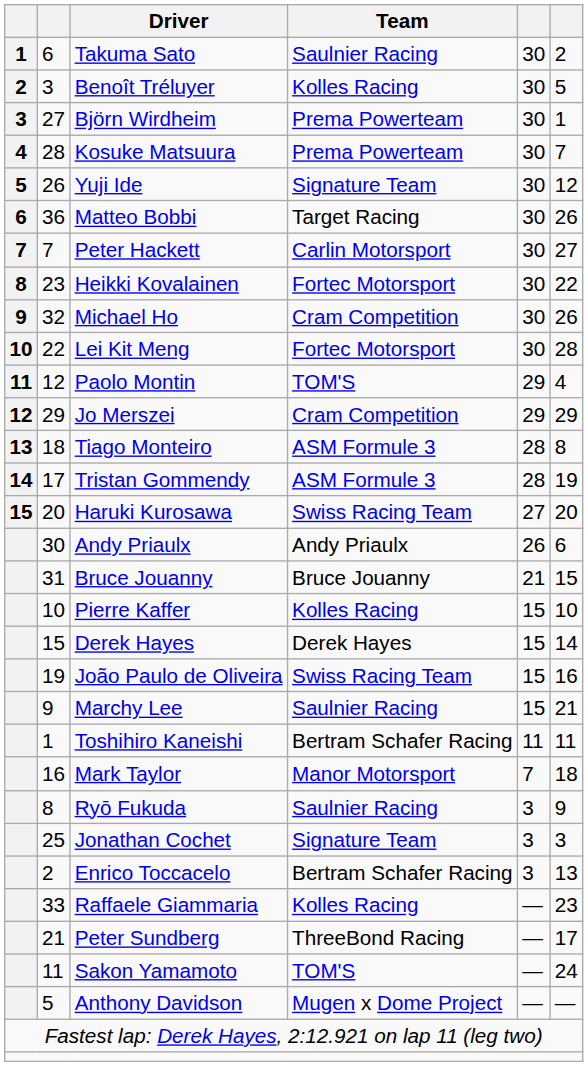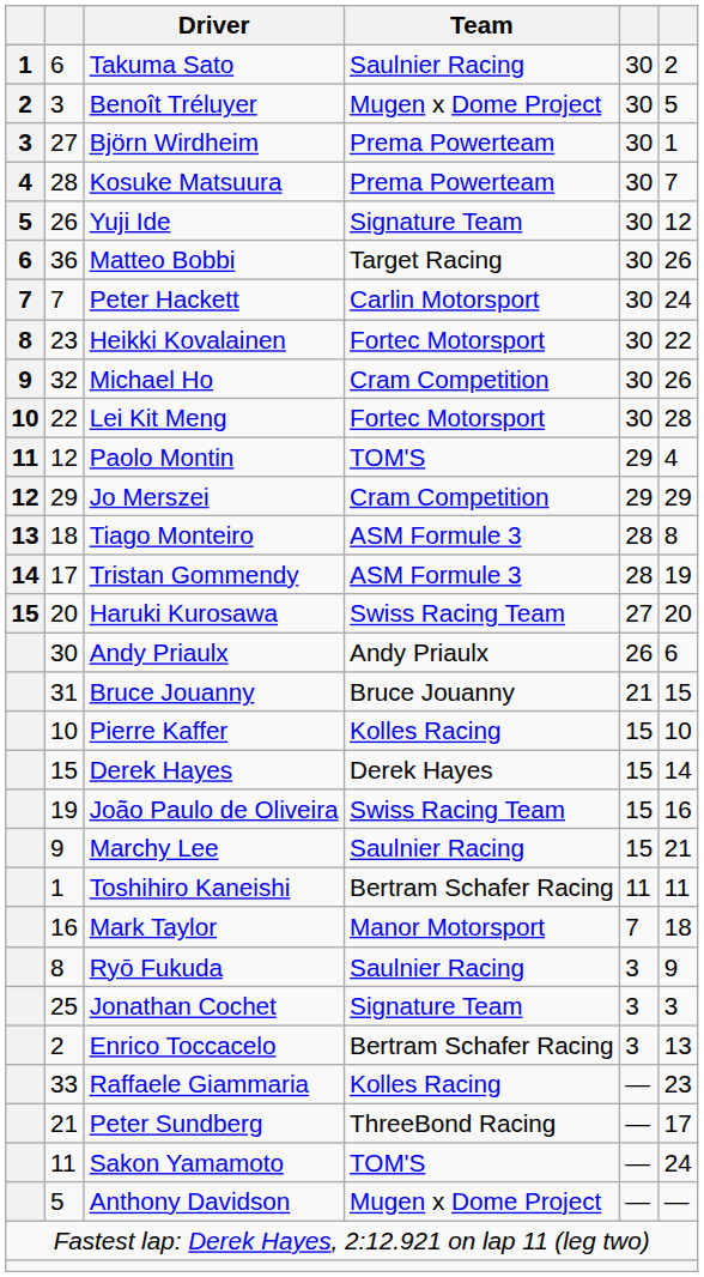 <table class="wikitable" style="font-size: 95%;">
 <tr>
 <th scope="col"></th>
 <th scope="col"></th>
 <th scope="col">Driver</th>
 <th scope="col">Team</th>
 <th scope="col"></th>
 <th scope="col"></th>
 </tr>
 <tr>
 <th scope="row">1</th>
 <td>6</td>
 <td> <a href='#'>Takuma Sato</a></td>
 <td><a href='#'>Saulnier Racing</a></td>
 <td>30</td>
 <td>2</td>
 </tr>
 <tr>
 <th scope="row">2</th>
 <td>3</td>
 <td> <a href='#'>Benoît Tréluyer</a></td>
-<td><a href='#'>Kolles Racing</a></td>
+<td><a href='#'>Mugen</a> x <a href='#'>Dome Project</a></td>
 <td>30</td>
 <td>5</td>
 </tr>
 <tr>
 <th scope="row">3</th>
 <td>27</td>
 <td> <a href='#'>Björn Wirdheim</a></td>
 <td><a href='#'>Prema Powerteam</a></td>
 <td>30</td>
 <td>1</td>
 </tr>
 <tr>
 <th scope="row">4</th>
 <td>28</td>
 <td> <a href='#'>Kosuke Matsuura</a></td>
 <td><a href='#'>Prema Powerteam</a></td>
 <td>30</td>
 <td>7</td>
 </tr>
 <tr>
 <th scope="row">5</th>
 <td>26</td>
 <td> <a href='#'>Yuji Ide</a></td>
 <td><a href='#'>Signature Team</a></td>
 <td>30</td>
 <td>12</td>
 </tr>
 <tr>
 <th scope="row">6</th>
 <td>36</td>
 <td> <a href='#'>Matteo Bobbi</a></td>
 <td>Target Racing</td>
 <td>30</td>
 <td>26</td>
 </tr>
 <tr>
 <th scope="row">7</th>
 <td>7</td>
 <td> <a href='#'>Peter Hackett</a></td>
 <td><a href='#'>Carlin Motorsport</a></td>
 <td>30</td>
-<td>27</td>
+<td>24</td>
 </tr>
 <tr>
 <th scope="row">8</th>
 <td>23</td>
 <td> <a href='#'>Heikki Kovalainen</a></td>
 <td><a href='#'>Fortec Motorsport</a></td>
 <td>30</td>
 <td>22</td>
 </tr>
 <tr>
 <th scope="row">9</th>
 <td>32</td>
 <td> <a href='#'>Michael Ho</a></td>
 <td><a href='#'>Cram Competition</a></td>
 <td>30</td>
 <td>26</td>
 </tr>
 <tr>
 <th scope="row">10</th>
 <td>22</td>
 <td> <a href='#'>Lei Kit Meng</a></td>
 <td><a href='#'>Fortec Motorsport</a></td>
 <td>30</td>
 <td>28</td>
 </tr>
 <tr>
 <th scope="row">11</th>
 <td>12</td>
 <td> <a href='#'>Paolo Montin</a></td>
 <td><a href='#'>TOM'S</a></td>
 <td>29</td>
 <td>4</td>
 </tr>
 <tr>
 <th scope="row">12</th>
 <td>29</td>
 <td> <a href='#'>Jo Merszei</a></td>
 <td><a href='#'>Cram Competition</a></td>
 <td>29</td>
 <td>29</td>
 </tr>
 <tr>
 <th scope="row">13</th>
 <td>18</td>
 <td> <a href='#'>Tiago Monteiro</a></td>
 <td><a href='#'>ASM Formule 3</a></td>
 <td>28</td>
 <td>8</td>
 </tr>
 <tr>
 <th scope="row">14</th>
 <td>17</td>
 <td> <a href='#'>Tristan Gommendy</a></td>
 <td><a href='#'>ASM Formule 3</a></td>
 <td>28</td>
 <td>19</td>
 </tr>
 <tr>
 <th scope="row">15</th>
 <td>20</td>
 <td> <a href='#'>Haruki Kurosawa</a></td>
 <td><a href='#'>Swiss Racing Team</a></td>
 <td>27</td>
 <td>20</td>
 </tr>
 <tr>
 <th scope="row"></th>
 <td>30</td>
 <td> <a href='#'>Andy Priaulx</a></td>
 <td>Andy Priaulx</td>
 <td>26</td>
 <td>6</td>
 </tr>
 <tr>
 <th scope="row"></th>
 <td>31</td>
 <td> <a href='#'>Bruce Jouanny</a></td>
 <td>Bruce Jouanny</td>
 <td>21</td>
 <td>15</td>
 </tr>
 <tr>
 <th scope="row"></th>
 <td>10</td>
 <td> <a href='#'>Pierre Kaffer</a></td>
 <td><a href='#'>Kolles Racing</a></td>
 <td>15</td>
 <td>10</td>
 </tr>
 <tr>
 <th scope="row"></th>
 <td>15</td>
 <td> <a href='#'>Derek Hayes</a></td>
 <td>Derek Hayes</td>
 <td>15</td>
 <td>14</td>
 </tr>
 <tr>
 <th scope="row"></th>
 <td>19</td>
 <td> <a href='#'>João Paulo de Oliveira</a></td>
 <td><a href='#'>Swiss Racing Team</a></td>
 <td>15</td>
 <td>16</td>
 </tr>
 <tr>
 <th scope="row"></th>
 <td>9</td>
 <td> <a href='#'>Marchy Lee</a></td>
 <td><a href='#'>Saulnier Racing</a></td>
 <td>15</td>
 <td>21</td>
 </tr>
 <tr>
 <th scope="row"></th>
 <td>1</td>
 <td> <a href='#'>Toshihiro Kaneishi</a></td>
 <td>Bertram Schafer Racing</td>
 <td>11</td>
 <td>11</td>
 </tr>
 <tr>
 <th scope="row"></th>
 <td>16</td>
 <td> <a href='#'>Mark Taylor</a></td>
 <td><a href='#'>Manor Motorsport</a></td>
 <td>7</td>
 <td>18</td>
 </tr>
 <tr>
 <th scope="row"></th>
 <td>8</td>
 <td> <a href='#'>Ryō Fukuda</a></td>
 <td><a href='#'>Saulnier Racing</a></td>
 <td>3</td>
 <td>9</td>
 </tr>
 <tr>
 <th scope="row"></th>
 <td>25</td>
 <td> <a href='#'>Jonathan Cochet</a></td>
 <td><a href='#'>Signature Team</a></td>
 <td>3</td>
 <td>3</td>
 </tr>
 <tr>
 <th scope="row"></th>
 <td>2</td>
 <td> <a href='#'>Enrico Toccacelo</a></td>
 <td>Bertram Schafer Racing</td>
 <td>3</td>
 <td>13</td>
 </tr>
 <tr>
 <th scope="row"></th>
 <td>33</td>
 <td> <a href='#'>Raffaele Giammaria</a></td>
 <td><a href='#'>Kolles Racing</a></td>
 <td>—</td>
 <td>23</td>
 </tr>
 <tr>
 <th scope="row"></th>
 <td>21</td>
 <td> <a href='#'>Peter Sundberg</a></td>
 <td>ThreeBond Racing</td>
 <td>—</td>
 <td>17</td>
 </tr>
 <tr>
 <th scope="row"></th>
 <td>11</td>
 <td> <a href='#'>Sakon Yamamoto</a></td>
 <td><a href='#'>TOM'S</a></td>
 <td>—</td>
 <td>24</td>
 </tr>
 <tr>
 <th scope="row"></th>
 <td>5</td>
 <td> <a href='#'>Anthony Davidson</a></td>
 <td><a href='#'>Mugen</a> x <a href='#'>Dome Project</a></td>
 <td>—</td>
 <td>—</td>
 </tr>
 <tr>
 <td colspan="6" align="center"><em>Fastest lap: <a href='#'>Derek Hayes</a>, 2:12.921  on lap 11 (leg two)</em></td>
 </tr>
 <tr>
 <td colspan="6"></td>
 </tr>
 </table>
